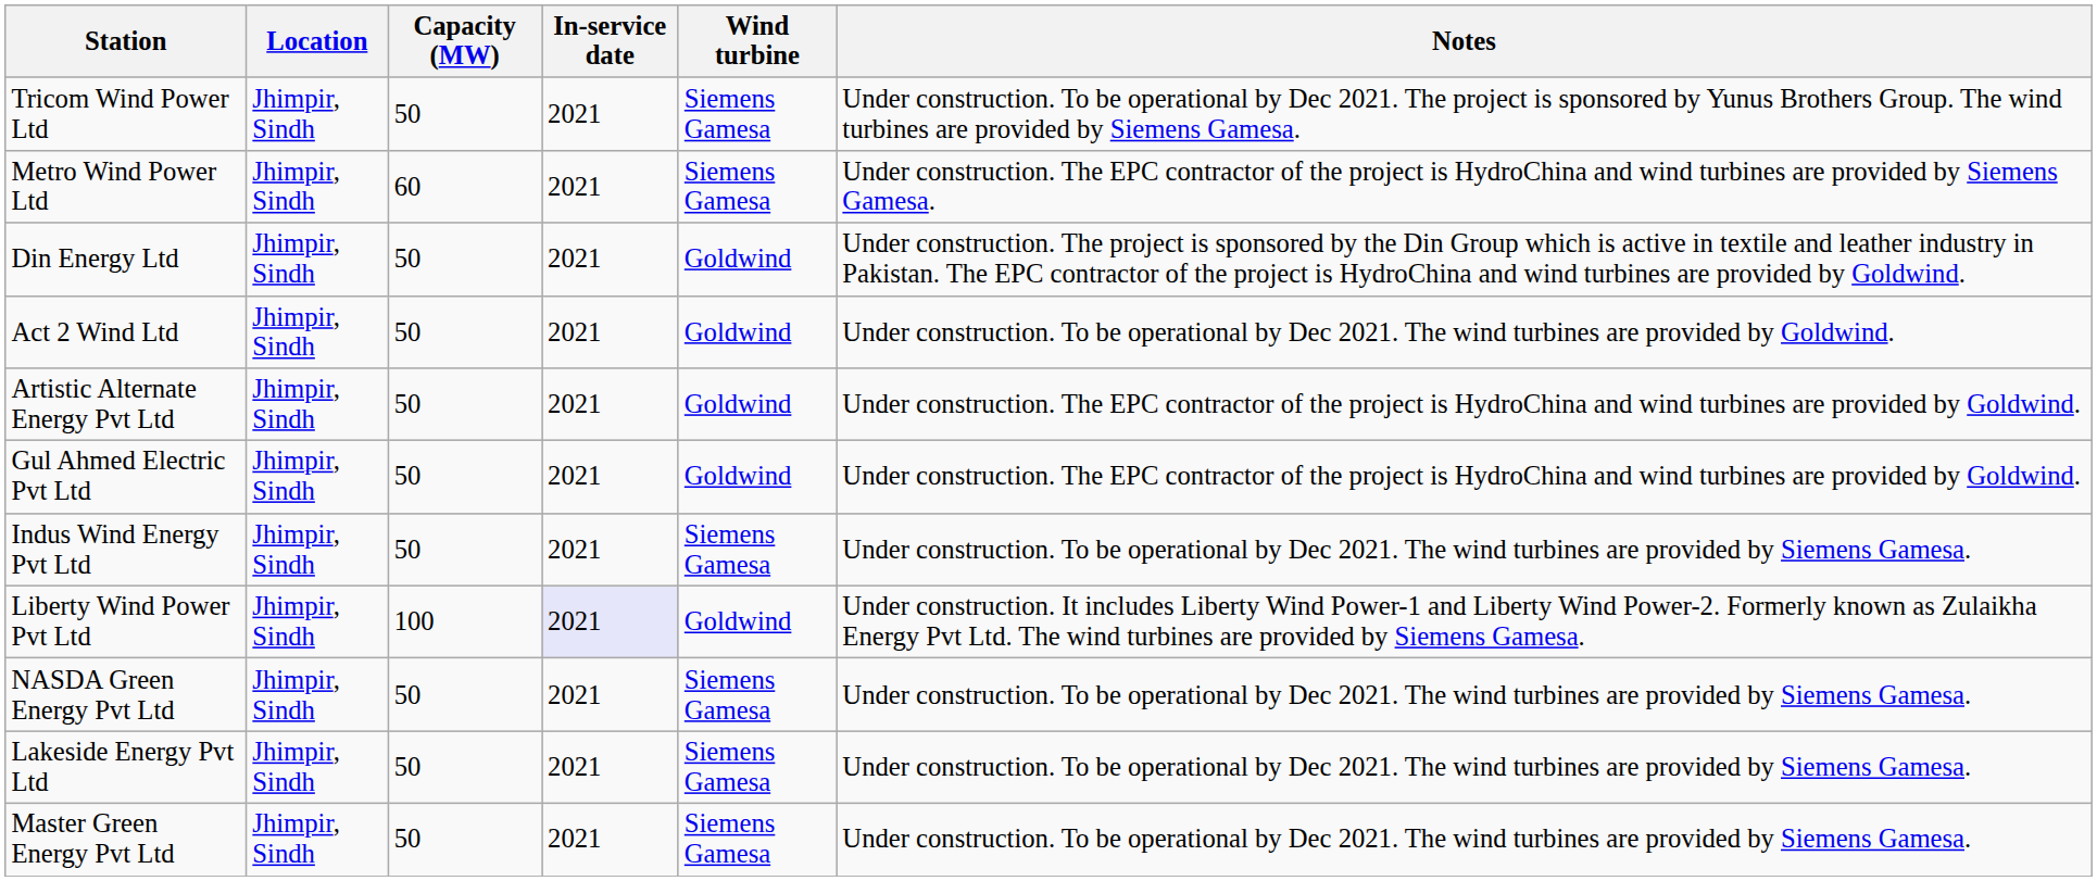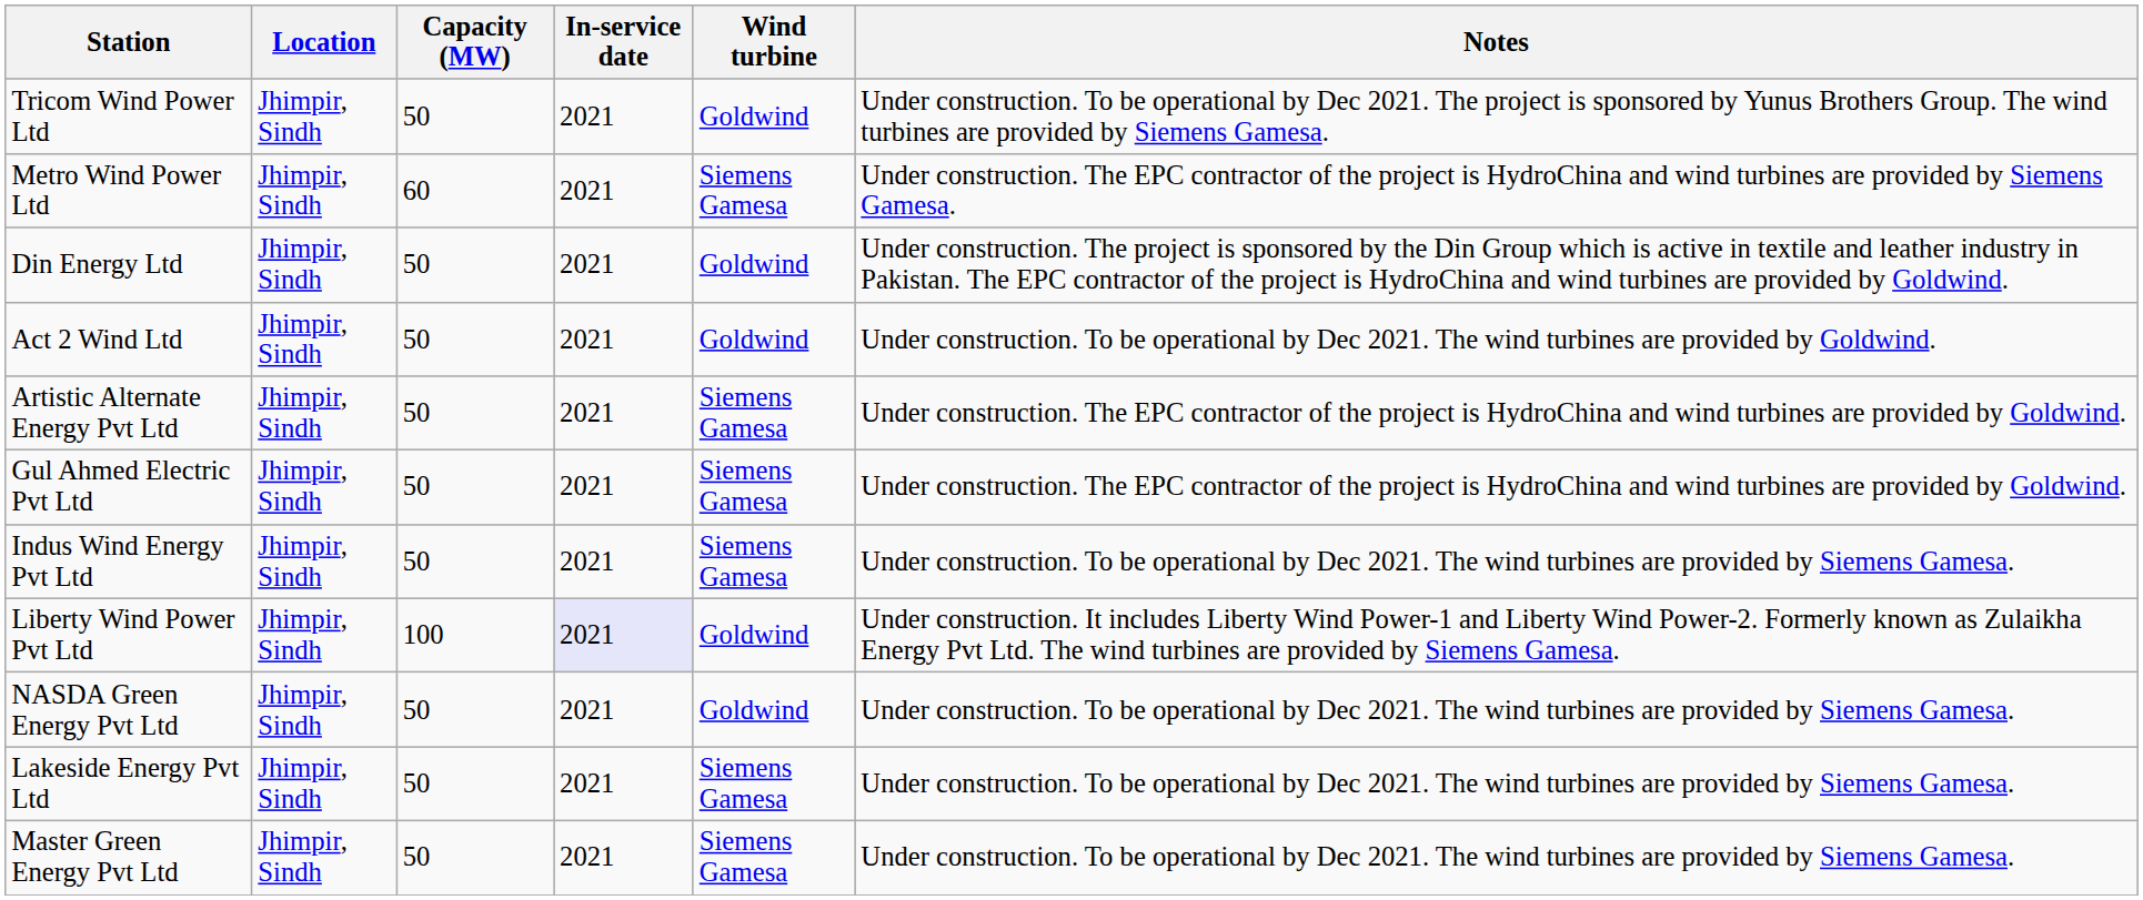 <table class="wikitable sortable">
 <tr>
 <th>Station</th>
 <th><a href='#'>Location</a></th>
 <th>Capacity (<a href='#'>MW</a>)</th>
 <th>In-service date</th>
 <th>Wind turbine</th>
 <th>Notes</th>
 </tr>
 <tr>
 <td>Tricom Wind Power Ltd</td>
 <td><a href='#'>Jhimpir</a>, <a href='#'>Sindh</a></td>
 <td>50</td>
 <td>2021</td>
-<td><a href='#'>Siemens Gamesa</a></td>
+<td><a href='#'>Goldwind</a></td>
 <td>Under construction. To be operational by Dec 2021. The project is sponsored by Yunus Brothers Group. The wind turbines are provided by <a href='#'>Siemens Gamesa</a>.</td>
 </tr>
 <tr>
 <td>Metro Wind Power Ltd</td>
 <td><a href='#'>Jhimpir</a>, <a href='#'>Sindh</a></td>
 <td>60</td>
 <td>2021</td>
 <td><a href='#'>Siemens Gamesa</a></td>
 <td>Under construction. The EPC contractor of the project is HydroChina and wind turbines are provided by <a href='#'>Siemens Gamesa</a>.</td>
 </tr>
 <tr>
 <td>Din Energy Ltd</td>
 <td><a href='#'>Jhimpir</a>, <a href='#'>Sindh</a></td>
 <td>50</td>
 <td>2021</td>
 <td><a href='#'>Goldwind</a></td>
 <td>Under construction. The project is sponsored by the Din Group which is active in textile and leather industry in Pakistan. The EPC contractor of the project is HydroChina and wind turbines are provided by <a href='#'>Goldwind</a>.</td>
 </tr>
 <tr>
 <td>Act 2 Wind Ltd</td>
 <td><a href='#'>Jhimpir</a>, <a href='#'>Sindh</a></td>
 <td>50</td>
 <td>2021</td>
 <td><a href='#'>Goldwind</a></td>
 <td>Under construction. To be operational by Dec 2021. The wind turbines are provided by <a href='#'>Goldwind</a>.</td>
 </tr>
 <tr>
 <td>Artistic Alternate Energy Pvt Ltd</td>
 <td><a href='#'>Jhimpir</a>, <a href='#'>Sindh</a></td>
 <td>50</td>
 <td>2021</td>
-<td><a href='#'>Goldwind</a></td>
+<td><a href='#'>Siemens Gamesa</a></td>
 <td>Under construction. The EPC contractor of the project is HydroChina and wind turbines are provided by <a href='#'>Goldwind</a>.</td>
 </tr>
 <tr>
 <td>Gul Ahmed Electric Pvt Ltd</td>
 <td><a href='#'>Jhimpir</a>, <a href='#'>Sindh</a></td>
 <td>50</td>
 <td>2021</td>
-<td><a href='#'>Goldwind</a></td>
+<td><a href='#'>Siemens Gamesa</a></td>
 <td>Under construction. The EPC contractor of the project is HydroChina and wind turbines are provided by <a href='#'>Goldwind</a>.</td>
 </tr>
 <tr>
 <td>Indus Wind Energy Pvt Ltd</td>
 <td><a href='#'>Jhimpir</a>, <a href='#'>Sindh</a></td>
 <td>50</td>
 <td>2021</td>
 <td><a href='#'>Siemens Gamesa</a></td>
 <td>Under construction. To be operational by Dec 2021. The wind turbines are provided by <a href='#'>Siemens Gamesa</a>.</td>
 </tr>
 <tr>
 <td>Liberty Wind Power Pvt Ltd</td>
 <td><a href='#'>Jhimpir</a>, <a href='#'>Sindh</a></td>
 <td>100</td>
 <td style="background: lavender;">2021</td>
 <td><a href='#'>Goldwind</a></td>
 <td>Under construction. It includes Liberty Wind Power-1 and Liberty Wind Power-2. Formerly known as Zulaikha Energy Pvt Ltd. The wind turbines are provided by <a href='#'>Siemens Gamesa</a>.</td>
 </tr>
 <tr>
 <td>NASDA Green Energy Pvt Ltd</td>
 <td><a href='#'>Jhimpir</a>, <a href='#'>Sindh</a></td>
 <td>50</td>
 <td>2021</td>
-<td><a href='#'>Siemens Gamesa</a></td>
+<td><a href='#'>Goldwind</a></td>
 <td>Under construction. To be operational by Dec 2021. The wind turbines are provided by <a href='#'>Siemens Gamesa</a>.</td>
 </tr>
 <tr>
 <td>Lakeside Energy Pvt Ltd</td>
 <td><a href='#'>Jhimpir</a>, <a href='#'>Sindh</a></td>
 <td>50</td>
 <td>2021</td>
 <td><a href='#'>Siemens Gamesa</a></td>
 <td>Under construction. To be operational by Dec 2021. The wind turbines are provided by <a href='#'>Siemens Gamesa</a>.</td>
 </tr>
 <tr>
 <td>Master Green Energy Pvt Ltd</td>
 <td><a href='#'>Jhimpir</a>, <a href='#'>Sindh</a></td>
 <td>50</td>
 <td>2021</td>
 <td><a href='#'>Siemens Gamesa</a></td>
 <td>Under construction. To be operational by Dec 2021. The wind turbines are provided by <a href='#'>Siemens Gamesa</a>.</td>
 </tr>
 <tr>
 </tr>
 </table>
